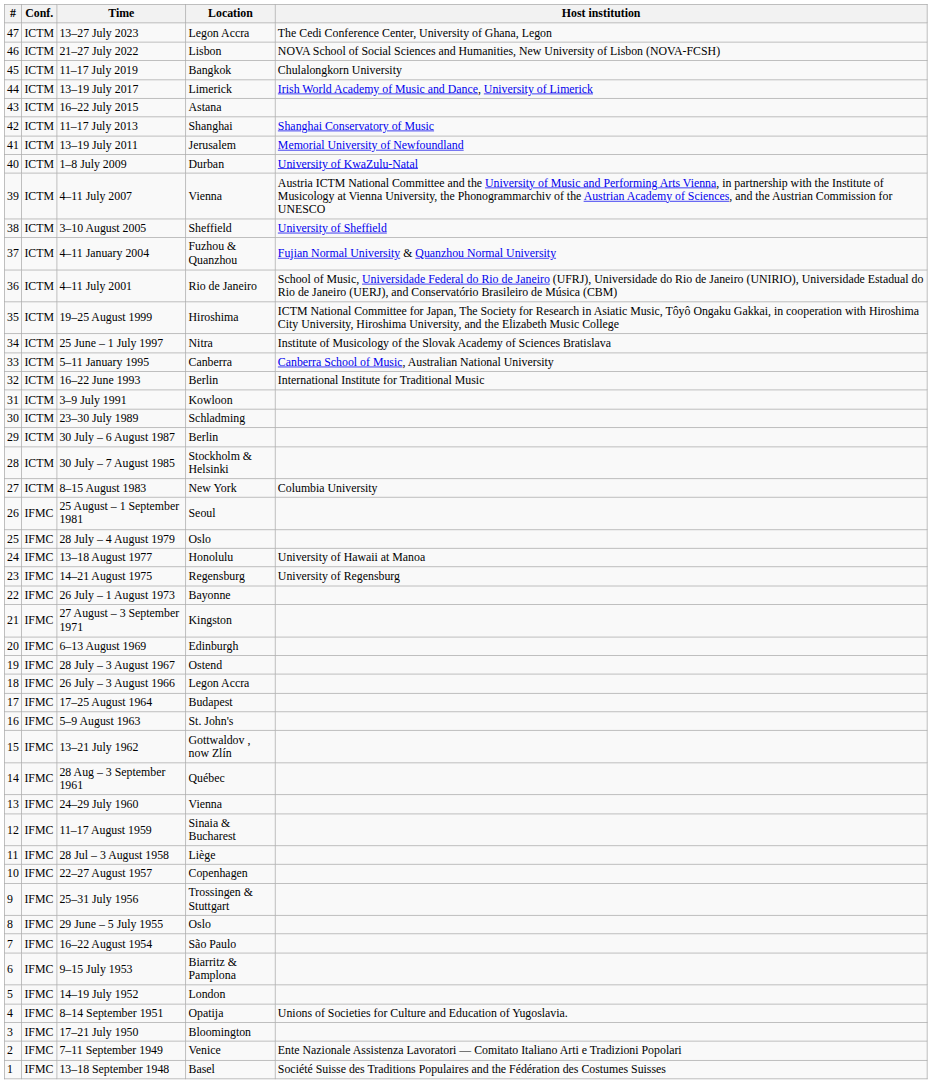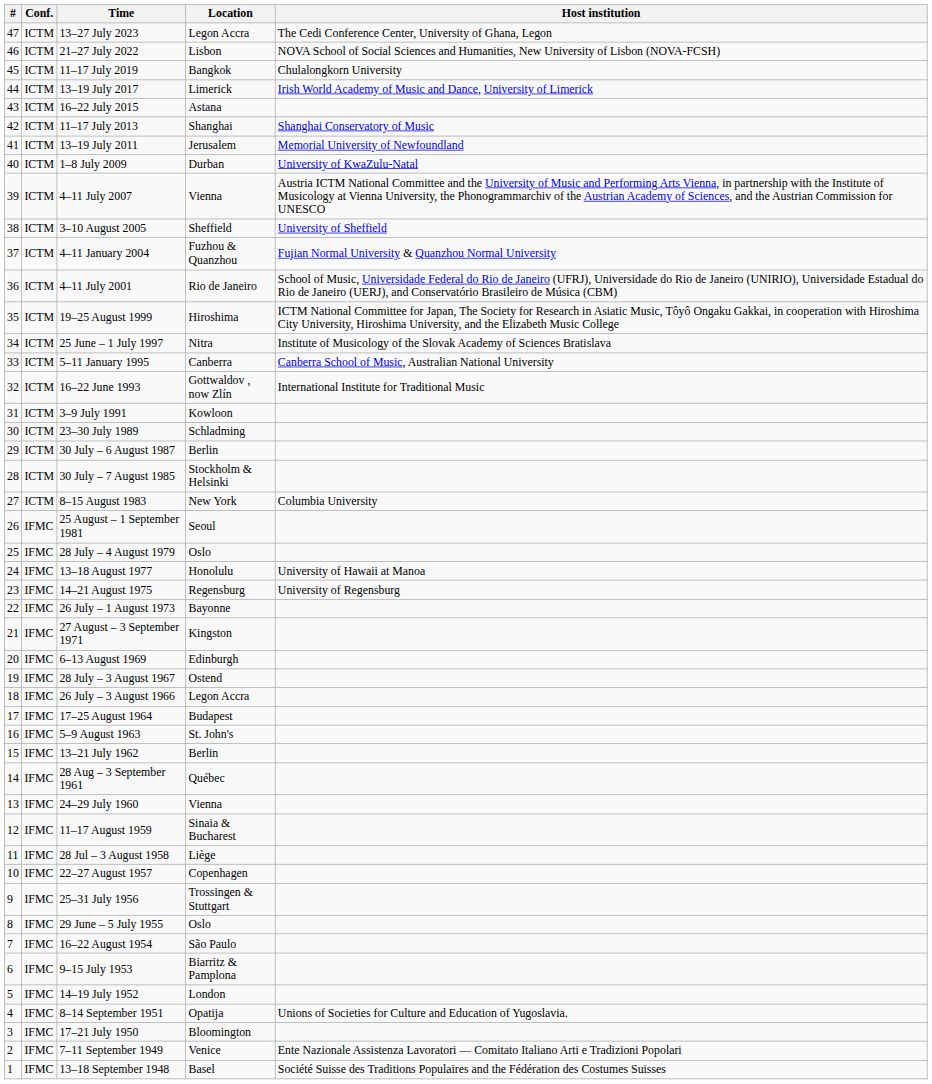 <table class="wikitable">
 <tr>
 <th>#</th>
 <th>Conf.</th>
 <th>Time</th>
 <th>Location</th>
 <th>Host institution</th>
 </tr>
 <tr>
 <td>47</td>
 <td>ICTM</td>
 <td>13–27 July 2023</td>
 <td>Legon Accra </td>
 <td>The Cedi Conference Center, University of Ghana, Legon</td>
 </tr>
 <tr>
 <td>46</td>
 <td>ICTM</td>
 <td>21–27 July 2022</td>
 <td>Lisbon </td>
 <td>NOVA School of Social Sciences and Humanities, New University of Lisbon (NOVA-FCSH)</td>
 </tr>
 <tr>
 <td>45</td>
 <td>ICTM</td>
 <td>11–17 July 2019</td>
 <td>Bangkok </td>
 <td>Chulalongkorn University</td>
 </tr>
 <tr>
 <td>44</td>
 <td>ICTM</td>
 <td>13–19 July 2017</td>
 <td>Limerick </td>
 <td><a href='#'>Irish World Academy of Music and Dance</a>, <a href='#'>University of Limerick</a></td>
 </tr>
 <tr>
 <td>43</td>
 <td>ICTM</td>
 <td>16–22 July 2015</td>
 <td>Astana </td>
 <td></td>
 </tr>
 <tr>
 <td>42</td>
 <td>ICTM</td>
 <td>11–17 July 2013</td>
 <td>Shanghai </td>
 <td><a href='#'>Shanghai Conservatory of Music</a></td>
 </tr>
 <tr>
 <td>41</td>
 <td>ICTM</td>
 <td>13–19 July 2011</td>
 <td>Jerusalem </td>
 <td><a href='#'>Memorial University of Newfoundland</a></td>
 </tr>
 <tr>
 <td>40</td>
 <td>ICTM</td>
 <td>1–8 July 2009</td>
 <td>Durban </td>
 <td><a href='#'>University of KwaZulu-Natal</a></td>
 </tr>
 <tr>
 <td>39</td>
 <td>ICTM</td>
 <td>4–11 July 2007</td>
 <td>Vienna </td>
 <td>Austria ICTM National Committee and the <a href='#'>University of Music and Performing Arts Vienna</a>, in partnership with the Institute of Musicology at Vienna University, the Phonogrammarchiv of the <a href='#'>Austrian Academy of Sciences</a>, and the Austrian Commission for UNESCO</td>
 </tr>
 <tr>
 <td>38</td>
 <td>ICTM</td>
 <td>3–10 August 2005</td>
 <td style="white-space:nowrap">Sheffield </td>
 <td><a href='#'>University of Sheffield</a></td>
 </tr>
 <tr>
 <td>37</td>
 <td>ICTM</td>
 <td>4–11 January 2004</td>
 <td>Fuzhou & Quanzhou <br></td>
 <td><a href='#'>Fujian Normal University</a> & <a href='#'>Quanzhou Normal University</a></td>
 </tr>
 <tr>
 <td>36</td>
 <td>ICTM</td>
 <td>4–11 July 2001</td>
 <td>Rio de Janeiro </td>
 <td>School of Music, <a href='#'>Universidade Federal do Rio de Janeiro</a> (UFRJ), Universidade do Rio de Janeiro (UNIRIO), Universidade Estadual do Rio de Janeiro (UERJ), and Conservatório Brasileiro de Música (CBM)</td>
 </tr>
 <tr>
 <td>35</td>
 <td>ICTM</td>
 <td>19–25 August 1999</td>
 <td>Hiroshima </td>
 <td>ICTM National Committee for Japan, The Society for Research in Asiatic Music, Tôyô Ongaku Gakkai, in cooperation with Hiroshima City University, Hiroshima University, and the Elizabeth Music College</td>
 </tr>
 <tr>
 <td>34</td>
 <td>ICTM</td>
 <td>25 June – 1 July 1997</td>
 <td>Nitra </td>
 <td>Institute of Musicology of the Slovak Academy of Sciences Bratislava</td>
 </tr>
 <tr>
 <td>33</td>
 <td>ICTM</td>
 <td>5–11 January 1995</td>
 <td>Canberra </td>
 <td><a href='#'>Canberra School of Music</a>, Australian National University</td>
 </tr>
 <tr>
 <td>32</td>
 <td>ICTM</td>
 <td>16–22 June 1993</td>
-<td>Berlin </td>
+<td>Gottwaldov ,<br>now Zlín </td>
 <td>International Institute for Traditional Music</td>
 </tr>
 <tr>
 <td>31</td>
 <td>ICTM</td>
 <td>3–9 July 1991</td>
 <td>Kowloon </td>
 <td></td>
 </tr>
 <tr>
 <td>30</td>
 <td>ICTM</td>
 <td>23–30 July 1989</td>
 <td>Schladming </td>
 <td></td>
 </tr>
 <tr>
 <td>29</td>
 <td>ICTM</td>
 <td>30 July – 6 August 1987</td>
 <td>Berlin </td>
 <td></td>
 </tr>
 <tr>
 <td>28</td>
 <td>ICTM</td>
 <td>30 July – 7 August 1985</td>
 <td>Stockholm  & <br>Helsinki </td>
 <td></td>
 </tr>
 <tr>
 <td>27</td>
 <td>ICTM</td>
 <td>8–15 August 1983</td>
 <td>New York </td>
 <td>Columbia University</td>
 </tr>
 <tr>
 <td>26</td>
 <td>IFMC</td>
 <td>25 August – 1 September 1981</td>
 <td>Seoul </td>
 <td></td>
 </tr>
 <tr>
 <td>25</td>
 <td>IFMC</td>
 <td>28 July – 4 August 1979</td>
 <td>Oslo </td>
 <td></td>
 </tr>
 <tr>
 <td>24</td>
 <td>IFMC</td>
 <td>13–18 August 1977</td>
 <td>Honolulu </td>
 <td>University of Hawaii at Manoa</td>
 </tr>
 <tr>
 <td>23</td>
 <td>IFMC</td>
 <td>14–21 August 1975</td>
 <td>Regensburg </td>
 <td>University of Regensburg</td>
 </tr>
 <tr>
 <td>22</td>
 <td>IFMC</td>
 <td>26 July – 1 August 1973</td>
 <td>Bayonne </td>
 <td></td>
 </tr>
 <tr>
 <td>21</td>
 <td>IFMC</td>
 <td>27 August – 3 September 1971</td>
 <td>Kingston </td>
 <td></td>
 </tr>
 <tr>
 <td>20</td>
 <td>IFMC</td>
 <td>6–13 August 1969</td>
 <td>Edinburgh </td>
 <td></td>
 </tr>
 <tr>
 <td>19</td>
 <td>IFMC</td>
 <td>28 July – 3 August 1967</td>
 <td>Ostend </td>
 <td></td>
 </tr>
 <tr>
 <td>18</td>
 <td>IFMC</td>
 <td>26 July – 3 August 1966</td>
 <td>Legon Accra </td>
 <td></td>
 </tr>
 <tr>
 <td>17</td>
 <td>IFMC</td>
 <td>17–25 August 1964</td>
 <td>Budapest </td>
 <td></td>
 </tr>
 <tr>
 <td>16</td>
 <td>IFMC</td>
 <td>5–9 August 1963</td>
 <td>St. John's </td>
 <td></td>
 </tr>
 <tr>
 <td>15</td>
 <td>IFMC</td>
 <td>13–21 July 1962</td>
-<td>Gottwaldov ,<br>now Zlín </td>
+<td>Berlin </td>
 <td></td>
 </tr>
 <tr>
 <td>14</td>
 <td>IFMC</td>
 <td>28 Aug – 3 September 1961</td>
 <td>Québec </td>
 <td></td>
 </tr>
 <tr>
 <td>13</td>
 <td>IFMC</td>
 <td>24–29 July 1960</td>
 <td>Vienna </td>
 <td></td>
 </tr>
 <tr>
 <td>12</td>
 <td>IFMC</td>
 <td>11–17 August 1959</td>
 <td>Sinaia & Bucharest </td>
 <td></td>
 </tr>
 <tr>
 <td>11</td>
 <td>IFMC</td>
 <td>28 Jul – 3 August 1958</td>
 <td>Liège </td>
 <td></td>
 </tr>
 <tr>
 <td>10</td>
 <td>IFMC</td>
 <td>22–27 August 1957</td>
 <td>Copenhagen </td>
 <td></td>
 </tr>
 <tr>
 <td>9</td>
 <td>IFMC</td>
 <td>25–31 July 1956</td>
 <td>Trossingen & Stuttgart <br></td>
 <td></td>
 </tr>
 <tr>
 <td>8</td>
 <td style="white-space:nowrap">IFMC</td>
 <td style="white-space:nowrap">29 June – 5 July 1955</td>
 <td>Oslo </td>
 <td></td>
 </tr>
 <tr>
 <td>7</td>
 <td>IFMC</td>
 <td>16–22 August 1954</td>
 <td>São Paulo </td>
 <td></td>
 </tr>
 <tr>
 <td>6</td>
 <td>IFMC</td>
 <td>9–15 July 1953</td>
 <td>Biarritz  & <br>Pamplona </td>
 <td></td>
 </tr>
 <tr>
 <td>5</td>
 <td>IFMC</td>
 <td>14–19 July 1952</td>
 <td>London </td>
 <td></td>
 </tr>
 <tr>
 <td>4</td>
 <td>IFMC</td>
 <td>8–14 September 1951</td>
 <td>Opatija </td>
 <td>Unions of Societies for Culture and Education of Yugoslavia.</td>
 </tr>
 <tr>
 <td>3</td>
 <td>IFMC</td>
 <td>17–21 July 1950</td>
 <td>Bloomington </td>
 <td></td>
 </tr>
 <tr>
 <td>2</td>
 <td>IFMC</td>
 <td>7–11 September 1949</td>
 <td>Venice </td>
 <td>Ente Nazionale Assistenza Lavoratori — Comitato Italiano Arti e Tradizioni Popolari</td>
 </tr>
 <tr>
 <td>1</td>
 <td>IFMC</td>
 <td>13–18 September 1948</td>
 <td>Basel </td>
 <td>Société Suisse des Traditions Populaires and the Fédération des Costumes Suisses</td>
 </tr>
 </table>
